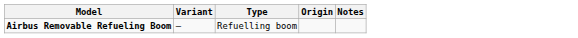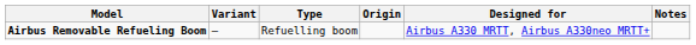 <table class="wikitable sortable">
 <tr>
 <th>Model</th>
 <th>Variant</th>
 <th>Type</th>
 <th>Origin</th>
+<th>Designed for</th>
 <th>Notes</th>
 </tr>
 <tr>
 <td><strong>Airbus Removable Refueling Boom</strong></td>
 <td>—</td>
 <td>Refuelling boom</td>
 <td><small></small></td>
+<td><a href='#'>Airbus A330 MRTT</a>, <a href='#'>Airbus A330neo MRTT+</a></td>
 <td></td>
 </tr>
 </table>
